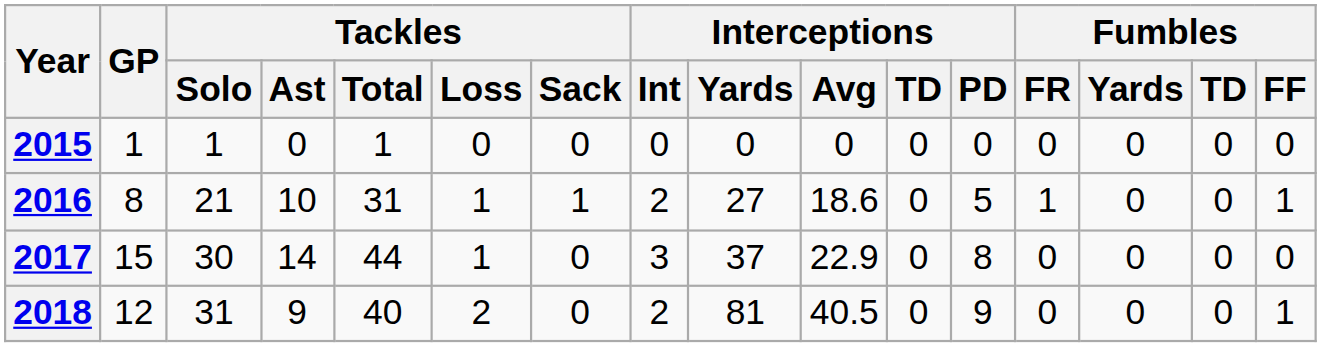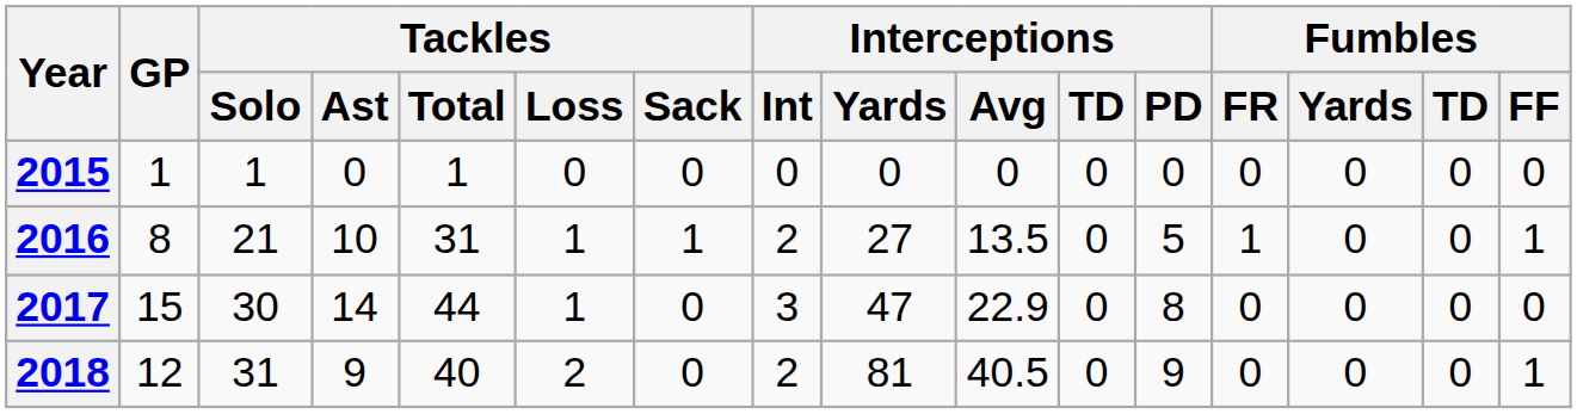 <table class="wikitable" style="text-align:center;">
 <tr>
 <th rowspan="2">Year</th>
 <th rowspan="2">GP</th>
 <th colspan="5">Tackles</th>
 <th colspan="5">Interceptions</th>
 <th colspan="4">Fumbles</th>
 </tr>
 <tr>
 <th>Solo</th>
 <th>Ast</th>
 <th>Total</th>
 <th>Loss</th>
 <th>Sack</th>
 <th>Int</th>
 <th>Yards</th>
 <th>Avg</th>
 <th>TD</th>
 <th>PD</th>
 <th>FR</th>
 <th>Yards</th>
 <th>TD</th>
 <th>FF</th>
 </tr>
 <tr>
 <th><a href='#'>2015</a></th>
 <td>1</td>
 <td>1</td>
 <td>0</td>
 <td>1</td>
 <td>0</td>
 <td>0</td>
 <td>0</td>
 <td>0</td>
 <td>0</td>
 <td>0</td>
 <td>0</td>
 <td>0</td>
 <td>0</td>
 <td>0</td>
 <td>0</td>
 </tr>
 <tr>
 <th><a href='#'>2016</a></th>
 <td>8</td>
 <td>21</td>
 <td>10</td>
 <td>31</td>
 <td>1</td>
 <td>1</td>
 <td>2</td>
 <td>27</td>
-<td>18.6</td>
+<td>13.5</td>
 <td>0</td>
 <td>5</td>
 <td>1</td>
 <td>0</td>
 <td>0</td>
 <td>1</td>
 </tr>
 <tr>
 <th><a href='#'>2017</a></th>
 <td>15</td>
 <td>30</td>
 <td>14</td>
 <td>44</td>
 <td>1</td>
 <td>0</td>
 <td>3</td>
-<td>37</td>
+<td>47</td>
 <td>22.9</td>
 <td>0</td>
 <td>8</td>
 <td>0</td>
 <td>0</td>
 <td>0</td>
 <td>0</td>
 </tr>
 <tr>
 <th><a href='#'>2018</a></th>
 <td>12</td>
 <td>31</td>
 <td>9</td>
 <td>40</td>
 <td>2</td>
 <td>0</td>
 <td>2</td>
 <td>81</td>
 <td>40.5</td>
 <td>0</td>
 <td>9</td>
 <td>0</td>
 <td>0</td>
 <td>0</td>
 <td>1</td>
 </tr>
 </table>
